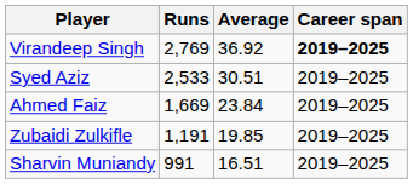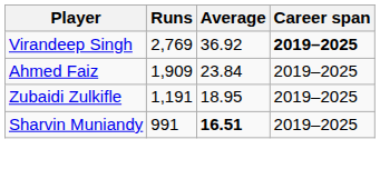 <table class="wikitable">
 <tr>
 <th>Player</th>
 <th>Runs</th>
 <th>Average</th>
 <th>Career span</th>
 </tr>
 <tr>
 <td><a href='#'>Virandeep Singh</a></td>
 <td>2,769</td>
 <td>36.92</td>
 <td><strong>2019–2025</strong></td>
 </tr>
 <tr>
-<td><a href='#'>Syed Aziz</a></td>
-<td>2,533</td>
-<td>30.51</td>
-<td>2019–2025</td>
-</tr>
-<tr>
 <td><a href='#'>Ahmed Faiz</a></td>
-<td>1,669</td>
+<td>1,909</td>
 <td>23.84</td>
 <td>2019–2025</td>
 </tr>
 <tr>
 <td><a href='#'>Zubaidi Zulkifle</a></td>
 <td>1,191</td>
-<td>19.85</td>
+<td>18.95</td>
 <td>2019–2025</td>
 </tr>
 <tr>
 <td><a href='#'>Sharvin Muniandy</a></td>
 <td>991</td>
-<td>16.51</td>
+<td><strong>16.51</strong></td>
 <td>2019–2025</td>
 </tr>
 </table>
